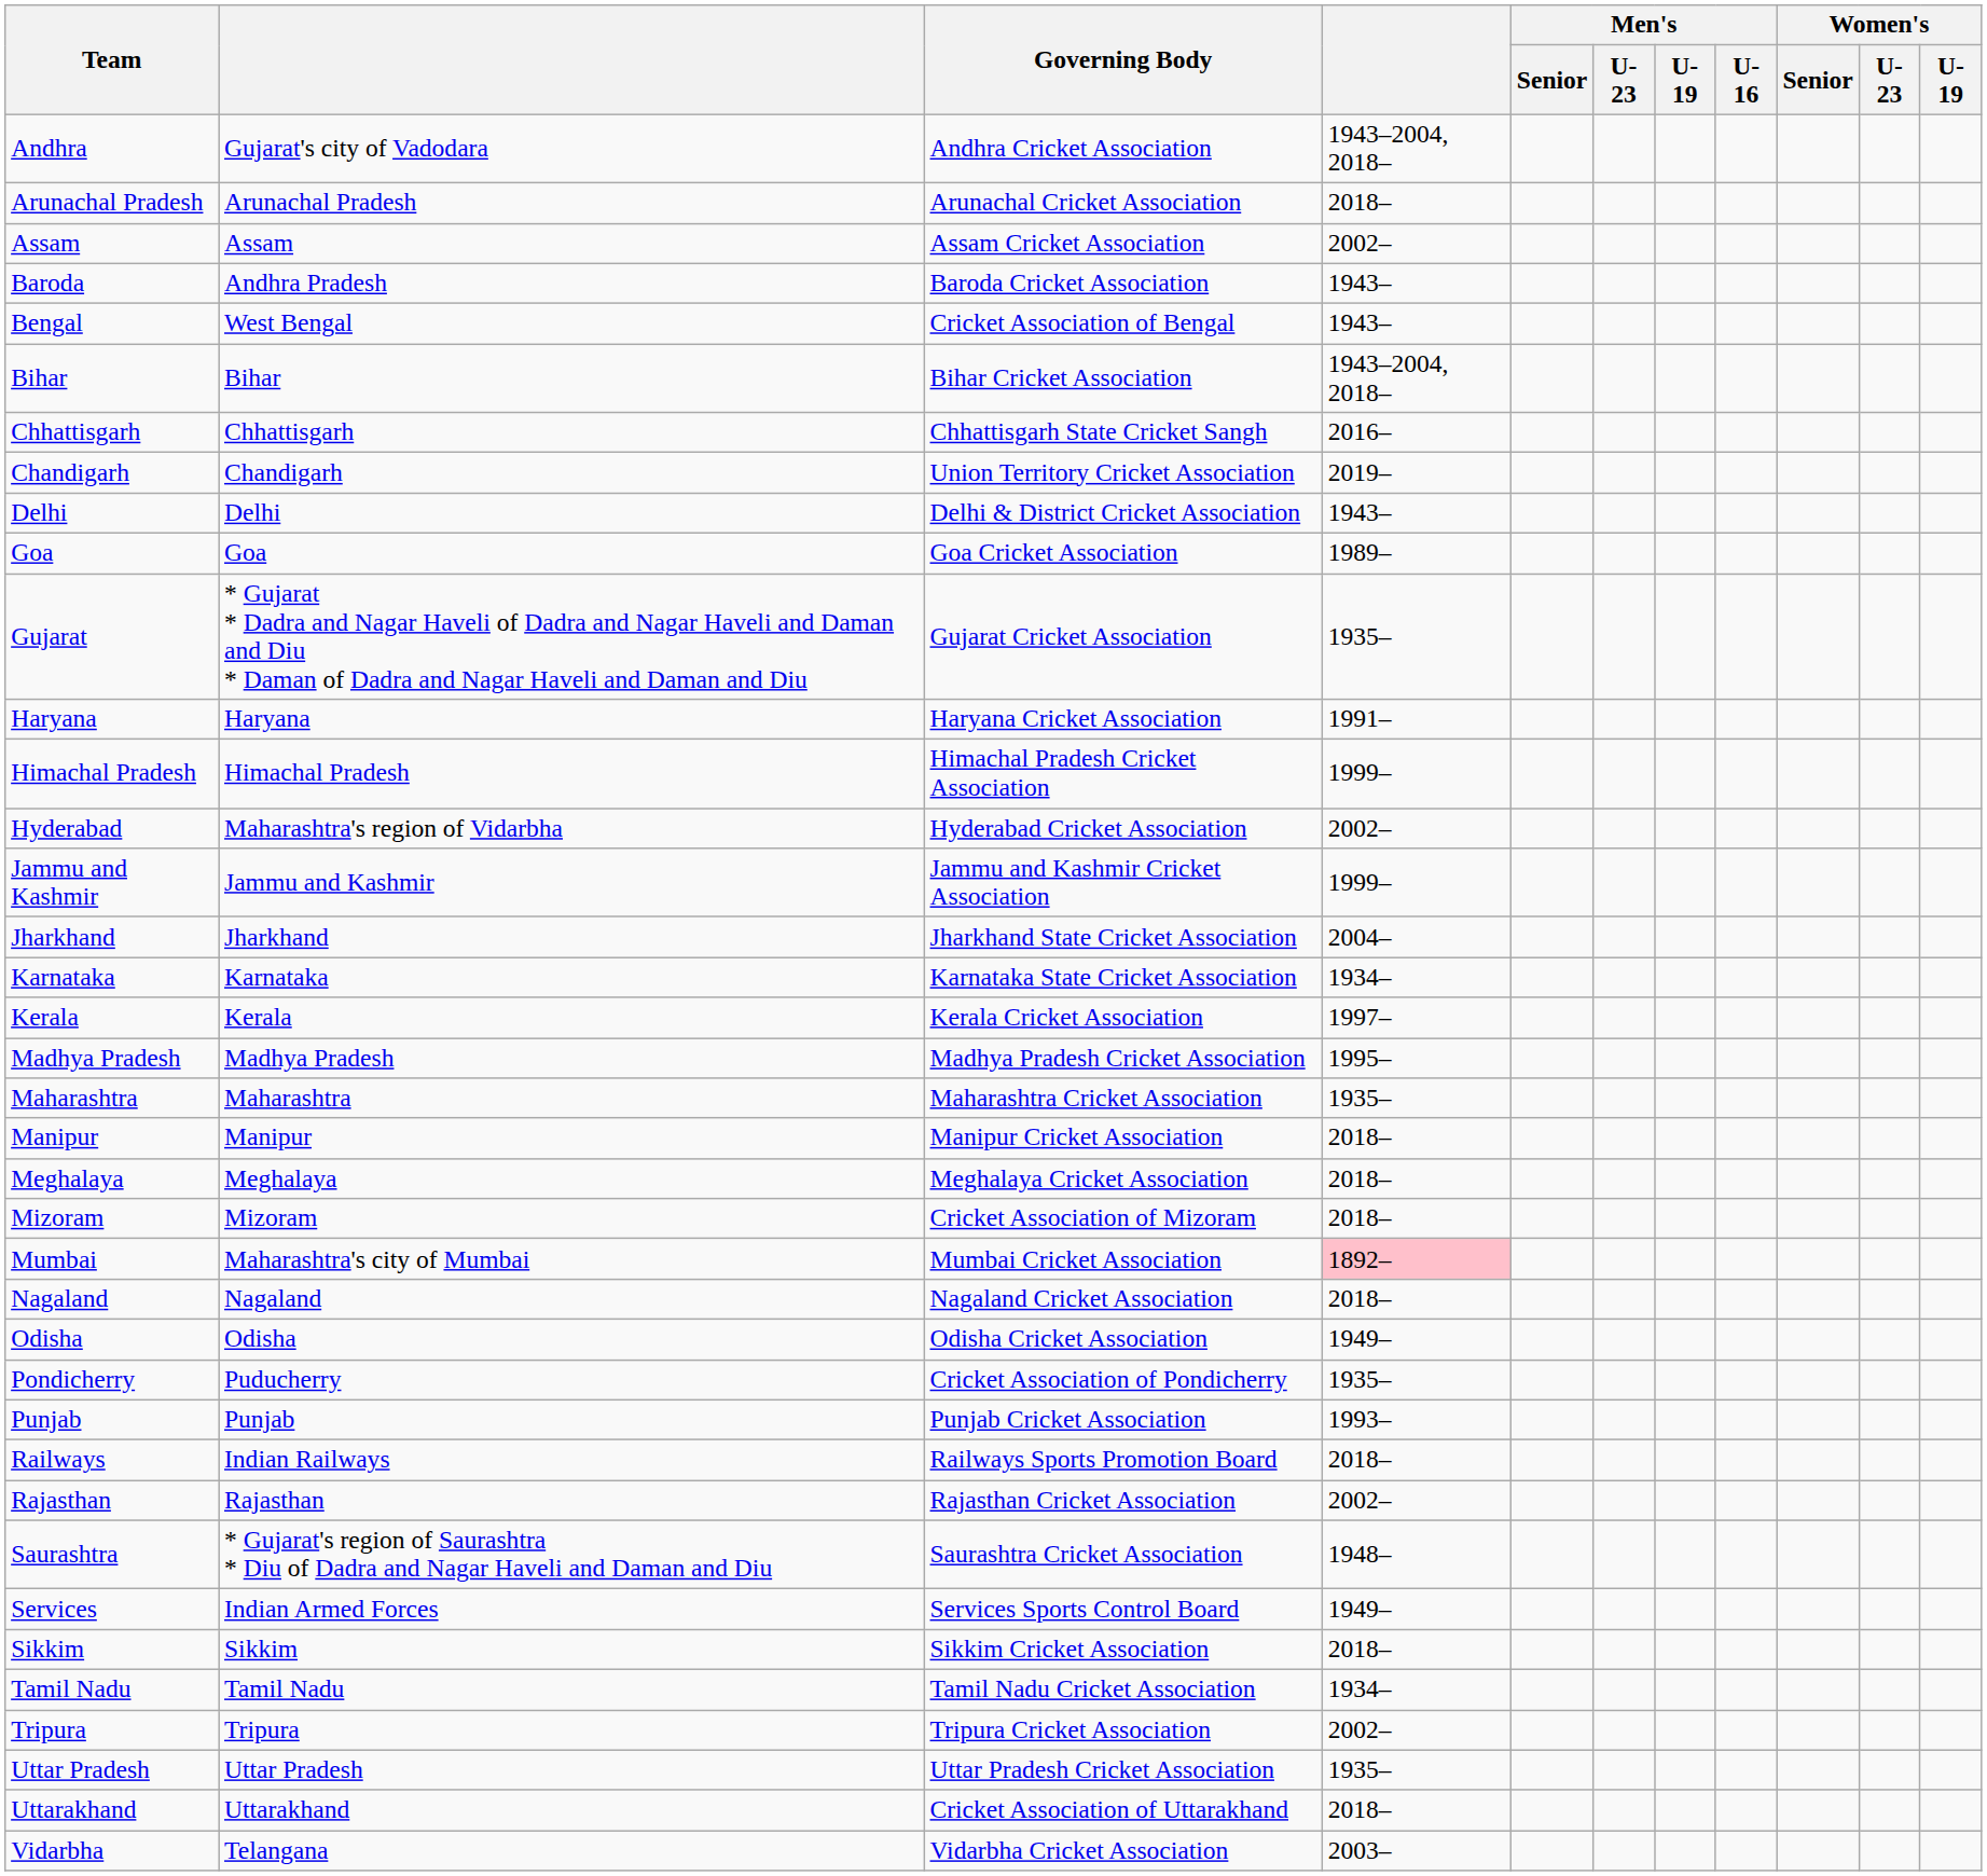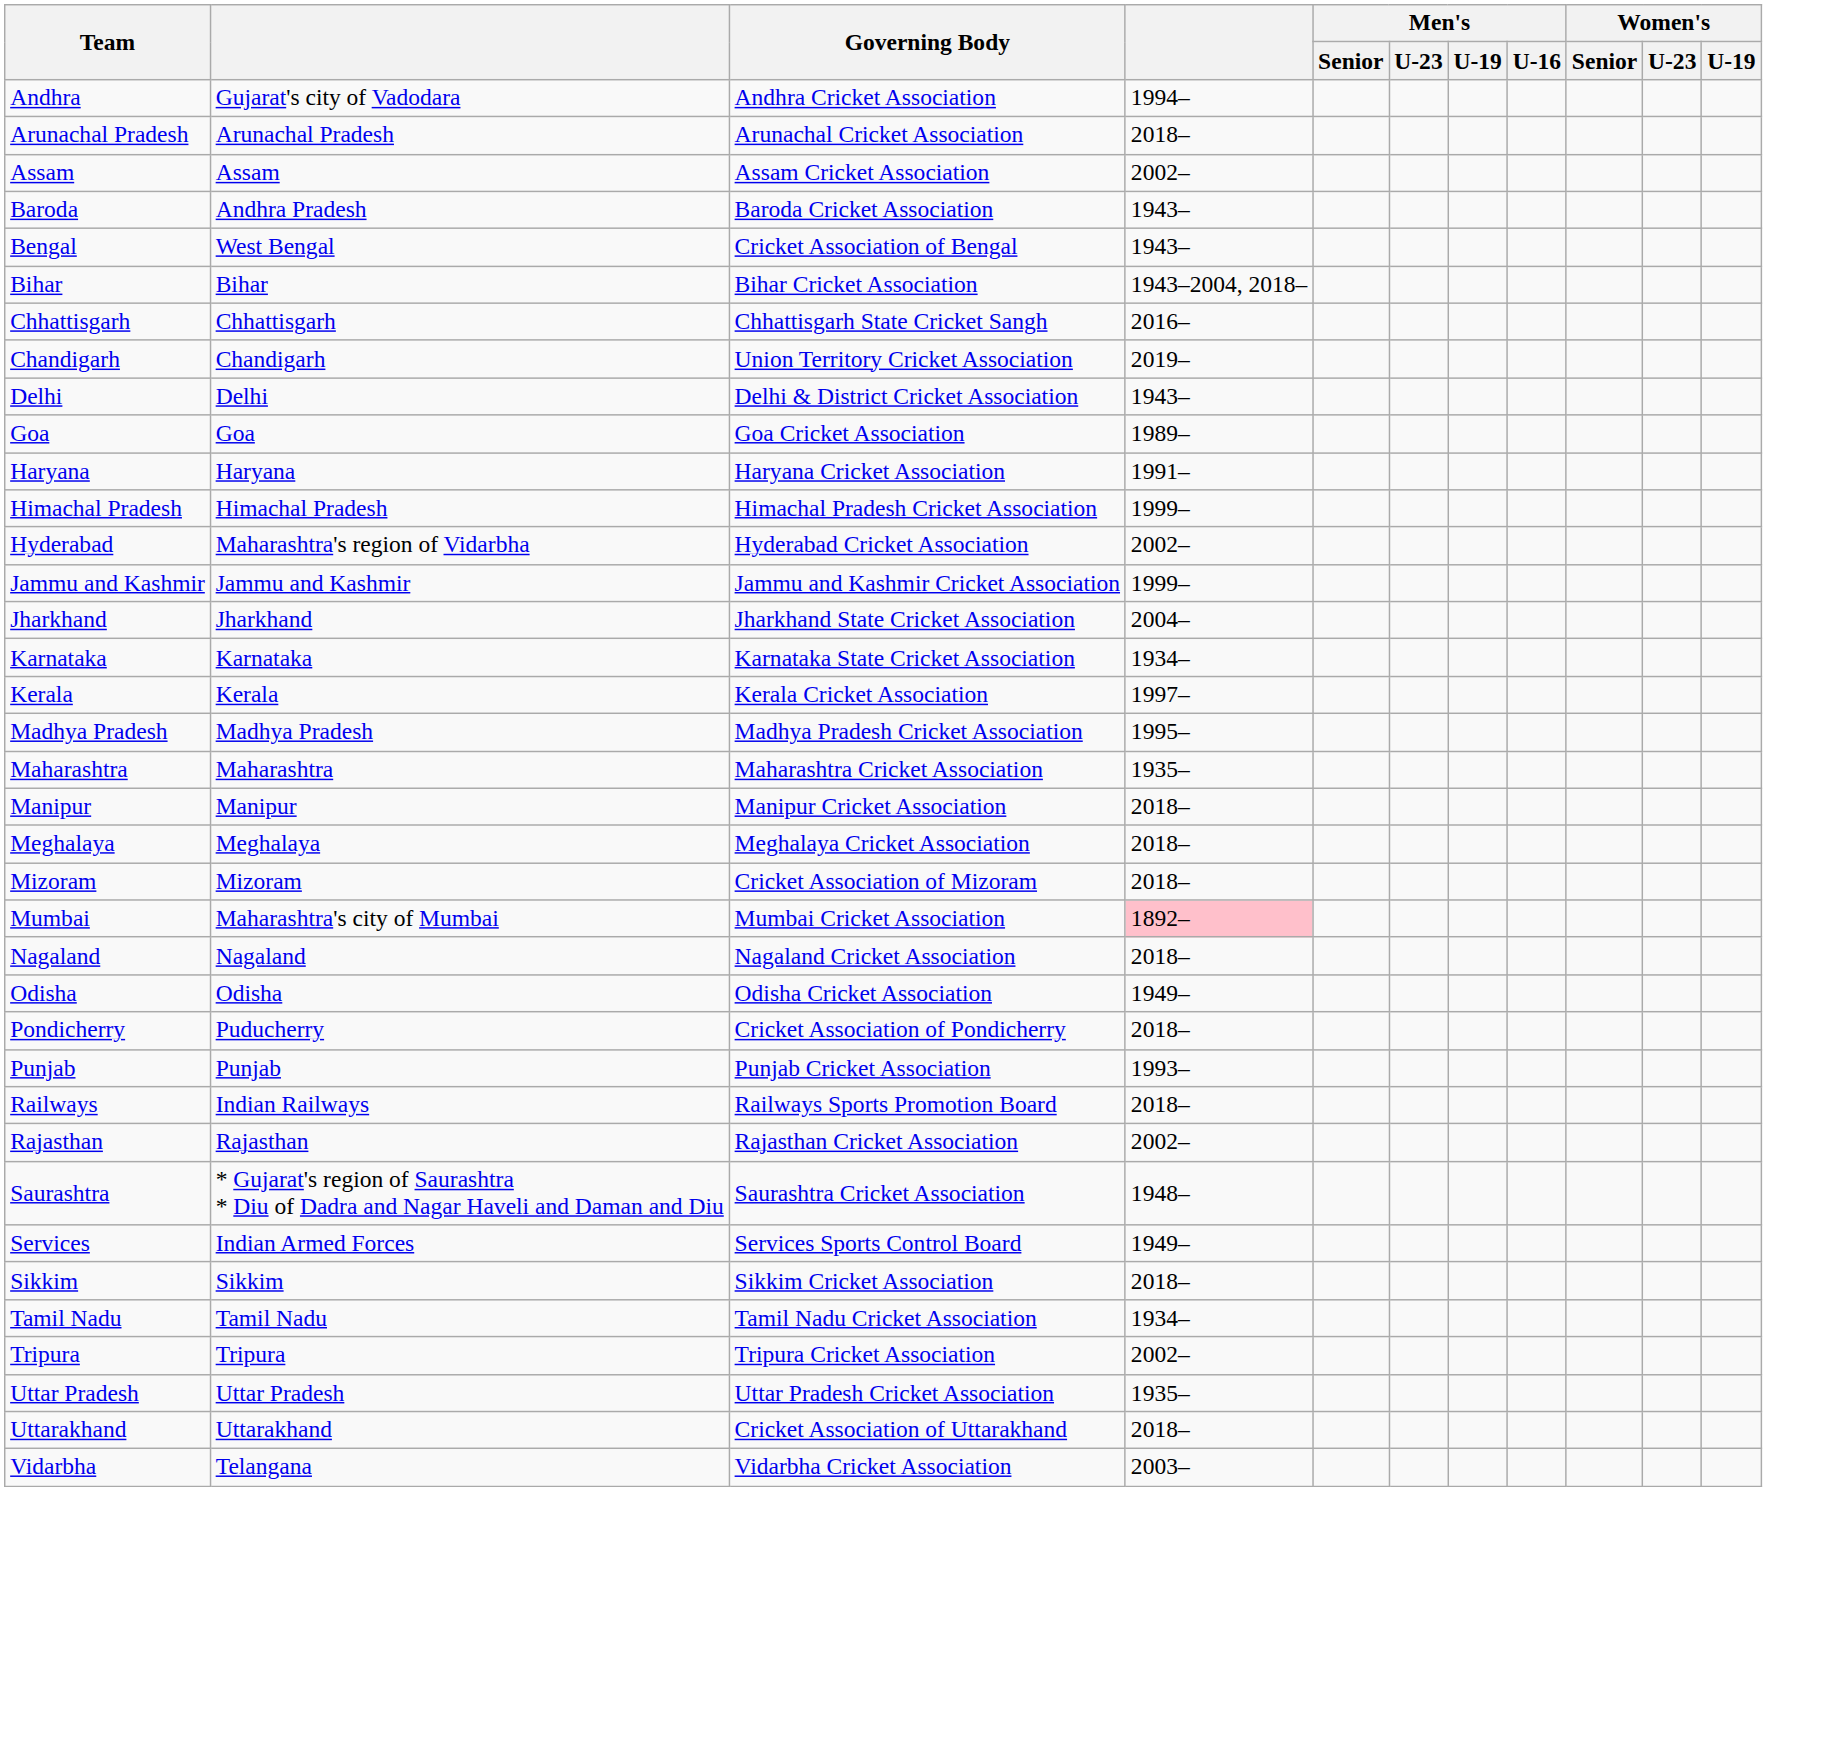 <table class="wikitable sortable">
 <tr>
 <th rowspan="2">Team</th>
 <th rowspan="2"></th>
 <th rowspan="2">Governing Body</th>
 <th rowspan="2"></th>
 <th colspan="4">Men's</th>
 <th colspan="3">Women's</th>
 </tr>
 <tr>
 <th>Senior</th>
 <th>U-23</th>
 <th>U-19</th>
 <th>U-16</th>
 <th>Senior</th>
 <th>U-23</th>
 <th>U-19</th>
 </tr>
 <tr>
 <td><a href='#'>Andhra</a></td>
 <td><a href='#'>Gujarat</a>'s city of <a href='#'>Vadodara</a></td>
 <td><a href='#'>Andhra Cricket Association</a></td>
-<td>1943–2004, 2018–</td>
+<td>1994–</td>
 <td></td>
 <td></td>
 <td></td>
 <td></td>
 <td></td>
 <td></td>
 <td></td>
 </tr>
 <tr>
 <td><a href='#'>Arunachal Pradesh</a></td>
 <td><a href='#'>Arunachal Pradesh</a></td>
 <td><a href='#'>Arunachal Cricket Association</a></td>
 <td>2018–</td>
 <td></td>
 <td></td>
 <td></td>
 <td></td>
 <td></td>
 <td></td>
 <td></td>
 </tr>
 <tr>
 <td><a href='#'>Assam</a></td>
 <td><a href='#'>Assam</a></td>
 <td><a href='#'>Assam Cricket Association</a></td>
 <td>2002–</td>
 <td></td>
 <td></td>
 <td></td>
 <td></td>
 <td></td>
 <td></td>
 <td></td>
 </tr>
 <tr>
 <td><a href='#'>Baroda</a></td>
 <td><a href='#'>Andhra Pradesh</a></td>
 <td><a href='#'>Baroda Cricket Association</a></td>
 <td>1943–</td>
 <td></td>
 <td></td>
 <td></td>
 <td></td>
 <td></td>
 <td></td>
 <td></td>
 </tr>
 <tr>
 <td><a href='#'>Bengal</a></td>
 <td><a href='#'>West Bengal</a></td>
 <td><a href='#'>Cricket Association of Bengal</a></td>
 <td>1943–</td>
 <td></td>
 <td></td>
 <td></td>
 <td></td>
 <td></td>
 <td></td>
 <td></td>
 </tr>
 <tr>
 <td><a href='#'>Bihar</a></td>
 <td><a href='#'>Bihar</a></td>
 <td><a href='#'>Bihar Cricket Association</a></td>
 <td>1943–2004, 2018–</td>
 <td></td>
 <td></td>
 <td></td>
 <td></td>
 <td></td>
 <td></td>
 <td></td>
 </tr>
 <tr>
 <td><a href='#'>Chhattisgarh</a></td>
 <td><a href='#'>Chhattisgarh</a></td>
 <td><a href='#'>Chhattisgarh State Cricket Sangh</a></td>
 <td>2016–</td>
 <td></td>
 <td></td>
 <td></td>
 <td></td>
 <td></td>
 <td></td>
 <td></td>
 </tr>
 <tr>
 <td><a href='#'>Chandigarh</a></td>
 <td><a href='#'>Chandigarh</a></td>
 <td><a href='#'>Union Territory Cricket Association</a></td>
 <td>2019–</td>
 <td></td>
 <td></td>
 <td></td>
 <td></td>
 <td></td>
 <td></td>
 <td></td>
 </tr>
 <tr>
 <td><a href='#'>Delhi</a></td>
 <td><a href='#'>Delhi</a></td>
 <td><a href='#'>Delhi & District Cricket Association</a></td>
 <td>1943–</td>
 <td></td>
 <td></td>
 <td></td>
 <td></td>
 <td></td>
 <td></td>
 <td></td>
 </tr>
 <tr>
 <td><a href='#'>Goa</a></td>
 <td><a href='#'>Goa</a></td>
 <td><a href='#'>Goa Cricket Association</a></td>
 <td>1989–</td>
-<td></td>
-<td></td>
-<td></td>
-<td></td>
-<td></td>
-<td></td>
-<td></td>
-</tr>
-<tr>
-<td><a href='#'>Gujarat</a></td>
-<td>* <a href='#'>Gujarat</a> <br>* <a href='#'>Dadra and Nagar Haveli</a> of <a href='#'>Dadra and Nagar Haveli and Daman and Diu</a><br>* <a href='#'>Daman</a> of <a href='#'>Dadra and Nagar Haveli and Daman and Diu</a></td>
-<td><a href='#'>Gujarat Cricket Association</a></td>
-<td>1935–</td>
 <td></td>
 <td></td>
 <td></td>
 <td></td>
 <td></td>
 <td></td>
 <td></td>
 </tr>
 <tr>
 <td><a href='#'>Haryana</a></td>
 <td><a href='#'>Haryana</a></td>
 <td><a href='#'>Haryana Cricket Association</a></td>
 <td>1991–</td>
 <td></td>
 <td></td>
 <td></td>
 <td></td>
 <td></td>
 <td></td>
 <td></td>
 </tr>
 <tr>
 <td><a href='#'>Himachal Pradesh</a></td>
 <td><a href='#'>Himachal Pradesh</a></td>
 <td><a href='#'>Himachal Pradesh Cricket Association</a></td>
 <td>1999–</td>
 <td></td>
 <td></td>
 <td></td>
 <td></td>
 <td></td>
 <td></td>
 <td></td>
 </tr>
 <tr>
 <td><a href='#'>Hyderabad</a></td>
 <td><a href='#'>Maharashtra</a>'s region of <a href='#'>Vidarbha</a></td>
 <td><a href='#'>Hyderabad Cricket Association</a></td>
 <td>2002–</td>
 <td></td>
 <td></td>
 <td></td>
 <td></td>
 <td></td>
 <td></td>
 <td></td>
 </tr>
 <tr>
 <td><a href='#'>Jammu and Kashmir</a></td>
 <td><a href='#'>Jammu and Kashmir</a></td>
 <td><a href='#'>Jammu and Kashmir Cricket Association</a></td>
 <td>1999–</td>
 <td></td>
 <td></td>
 <td></td>
 <td></td>
 <td></td>
 <td></td>
 <td></td>
 </tr>
 <tr>
 <td><a href='#'>Jharkhand</a></td>
 <td><a href='#'>Jharkhand</a></td>
 <td><a href='#'>Jharkhand State Cricket Association</a></td>
 <td>2004–</td>
 <td></td>
 <td></td>
 <td></td>
 <td></td>
 <td></td>
 <td></td>
 <td></td>
 </tr>
 <tr>
 <td><a href='#'>Karnataka</a></td>
 <td><a href='#'>Karnataka</a></td>
 <td><a href='#'>Karnataka State Cricket Association</a></td>
 <td>1934–</td>
 <td></td>
 <td></td>
 <td></td>
 <td></td>
 <td></td>
 <td></td>
 <td></td>
 </tr>
 <tr>
 <td><a href='#'>Kerala</a></td>
 <td><a href='#'>Kerala</a></td>
 <td><a href='#'>Kerala Cricket Association</a></td>
 <td>1997–</td>
 <td></td>
 <td></td>
 <td></td>
 <td></td>
 <td></td>
 <td></td>
 <td></td>
 </tr>
 <tr>
 <td><a href='#'>Madhya Pradesh</a></td>
 <td><a href='#'>Madhya Pradesh</a></td>
 <td><a href='#'>Madhya Pradesh Cricket Association</a></td>
 <td>1995–</td>
 <td></td>
 <td></td>
 <td></td>
 <td></td>
 <td></td>
 <td></td>
 <td></td>
 </tr>
 <tr>
 <td><a href='#'>Maharashtra</a></td>
 <td><a href='#'>Maharashtra</a> </td>
 <td><a href='#'>Maharashtra Cricket Association</a></td>
 <td>1935–</td>
 <td></td>
 <td></td>
 <td></td>
 <td></td>
 <td></td>
 <td></td>
 <td></td>
 </tr>
 <tr>
 <td><a href='#'>Manipur</a></td>
 <td><a href='#'>Manipur</a></td>
 <td><a href='#'>Manipur Cricket Association</a></td>
 <td>2018–</td>
 <td></td>
 <td></td>
 <td></td>
 <td></td>
 <td></td>
 <td></td>
 <td></td>
 </tr>
 <tr>
 <td><a href='#'>Meghalaya</a></td>
 <td><a href='#'>Meghalaya</a></td>
 <td><a href='#'>Meghalaya Cricket Association</a></td>
 <td>2018–</td>
 <td></td>
 <td></td>
 <td></td>
 <td></td>
 <td></td>
 <td></td>
 <td></td>
 </tr>
 <tr>
 <td><a href='#'>Mizoram</a></td>
 <td><a href='#'>Mizoram</a></td>
 <td><a href='#'>Cricket Association of Mizoram</a></td>
 <td>2018–</td>
 <td></td>
 <td></td>
 <td></td>
 <td></td>
 <td></td>
 <td></td>
 <td></td>
 </tr>
 <tr>
 <td><a href='#'>Mumbai</a></td>
 <td><a href='#'>Maharashtra</a>'s city of <a href='#'>Mumbai</a></td>
 <td><a href='#'>Mumbai Cricket Association</a></td>
 <td style="background: pink;">1892–</td>
 <td></td>
 <td></td>
 <td></td>
 <td></td>
 <td></td>
 <td></td>
 <td></td>
 </tr>
 <tr>
 <td><a href='#'>Nagaland</a></td>
 <td><a href='#'>Nagaland</a></td>
 <td><a href='#'>Nagaland Cricket Association</a></td>
 <td>2018–</td>
 <td></td>
 <td></td>
 <td></td>
 <td></td>
 <td></td>
 <td></td>
 <td></td>
 </tr>
 <tr>
 <td><a href='#'>Odisha</a></td>
 <td><a href='#'>Odisha</a></td>
 <td><a href='#'>Odisha Cricket Association</a></td>
 <td>1949–</td>
 <td></td>
 <td></td>
 <td></td>
 <td></td>
 <td></td>
 <td></td>
 <td></td>
 </tr>
 <tr>
 <td><a href='#'>Pondicherry</a></td>
 <td><a href='#'>Puducherry</a></td>
 <td><a href='#'>Cricket Association of Pondicherry</a></td>
-<td>1935–</td>
+<td>2018–</td>
 <td></td>
 <td></td>
 <td></td>
 <td></td>
 <td></td>
 <td></td>
 <td></td>
 </tr>
 <tr>
 <td><a href='#'>Punjab</a></td>
 <td><a href='#'>Punjab</a></td>
 <td><a href='#'>Punjab Cricket Association</a></td>
 <td>1993–</td>
 <td></td>
 <td></td>
 <td></td>
 <td></td>
 <td></td>
 <td></td>
 <td></td>
 </tr>
 <tr>
 <td><a href='#'>Railways</a></td>
 <td><a href='#'>Indian Railways</a></td>
 <td><a href='#'>Railways Sports Promotion Board</a></td>
 <td>2018–</td>
 <td></td>
 <td></td>
 <td></td>
 <td></td>
 <td></td>
 <td></td>
 <td></td>
 </tr>
 <tr>
 <td><a href='#'>Rajasthan</a></td>
 <td><a href='#'>Rajasthan</a></td>
 <td><a href='#'>Rajasthan Cricket Association</a></td>
 <td>2002–</td>
 <td></td>
 <td></td>
 <td></td>
 <td></td>
 <td></td>
 <td></td>
 <td></td>
 </tr>
 <tr>
 <td><a href='#'>Saurashtra</a></td>
 <td>* <a href='#'>Gujarat</a>'s region of <a href='#'>Saurashtra</a><br>* <a href='#'>Diu</a> of <a href='#'>Dadra and Nagar Haveli and Daman and Diu</a></td>
 <td><a href='#'>Saurashtra Cricket Association</a></td>
 <td>1948–</td>
 <td></td>
 <td></td>
 <td></td>
 <td></td>
 <td></td>
 <td></td>
 <td></td>
 </tr>
 <tr>
 <td><a href='#'>Services</a></td>
 <td><a href='#'>Indian Armed Forces</a></td>
 <td><a href='#'>Services Sports Control Board</a></td>
 <td>1949–</td>
 <td></td>
 <td></td>
 <td></td>
 <td></td>
 <td></td>
 <td></td>
 <td></td>
 </tr>
 <tr>
 <td><a href='#'>Sikkim</a></td>
 <td><a href='#'>Sikkim</a></td>
 <td><a href='#'>Sikkim Cricket Association</a></td>
 <td>2018–</td>
 <td></td>
 <td></td>
 <td></td>
 <td></td>
 <td></td>
 <td></td>
 <td></td>
 </tr>
 <tr>
 <td><a href='#'>Tamil Nadu</a></td>
 <td><a href='#'>Tamil Nadu</a></td>
 <td><a href='#'>Tamil Nadu Cricket Association</a></td>
 <td>1934–</td>
 <td></td>
 <td></td>
 <td></td>
 <td></td>
 <td></td>
 <td></td>
 <td></td>
 </tr>
 <tr>
 <td><a href='#'>Tripura</a></td>
 <td><a href='#'>Tripura</a></td>
 <td><a href='#'>Tripura Cricket Association</a></td>
 <td>2002–</td>
 <td></td>
 <td></td>
 <td></td>
 <td></td>
 <td></td>
 <td></td>
 <td></td>
 </tr>
 <tr>
 <td><a href='#'>Uttar Pradesh</a></td>
 <td><a href='#'>Uttar Pradesh</a></td>
 <td><a href='#'>Uttar Pradesh Cricket Association</a></td>
 <td>1935–</td>
 <td></td>
 <td></td>
 <td></td>
 <td></td>
 <td></td>
 <td></td>
 <td></td>
 </tr>
 <tr>
 <td><a href='#'>Uttarakhand</a></td>
 <td><a href='#'>Uttarakhand</a></td>
 <td><a href='#'>Cricket Association of Uttarakhand</a></td>
 <td>2018–</td>
 <td></td>
 <td></td>
 <td></td>
 <td></td>
 <td></td>
 <td></td>
 <td></td>
 </tr>
 <tr>
 <td><a href='#'>Vidarbha</a></td>
 <td><a href='#'>Telangana</a></td>
 <td><a href='#'>Vidarbha Cricket Association</a></td>
 <td>2003–</td>
 <td></td>
 <td></td>
 <td></td>
 <td></td>
 <td></td>
 <td></td>
 <td></td>
 </tr>
 </table>
